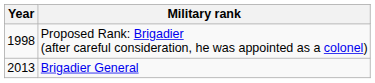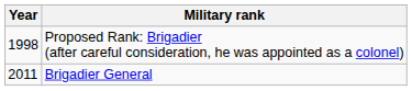 <table class="wikitable">
 <tr>
 <th>Year</th>
 <th>Military rank</th>
 </tr>
 <tr>
 <td>1998</td>
 <td>Proposed Rank: <a href='#'>Brigadier</a> <br>(after careful consideration, he was appointed as a <a href='#'>colonel</a>)</td>
 </tr>
 <tr>
-<td>2013</td>
+<td>2011</td>
 <td><a href='#'>Brigadier General</a></td>
 </tr>
 </table>
